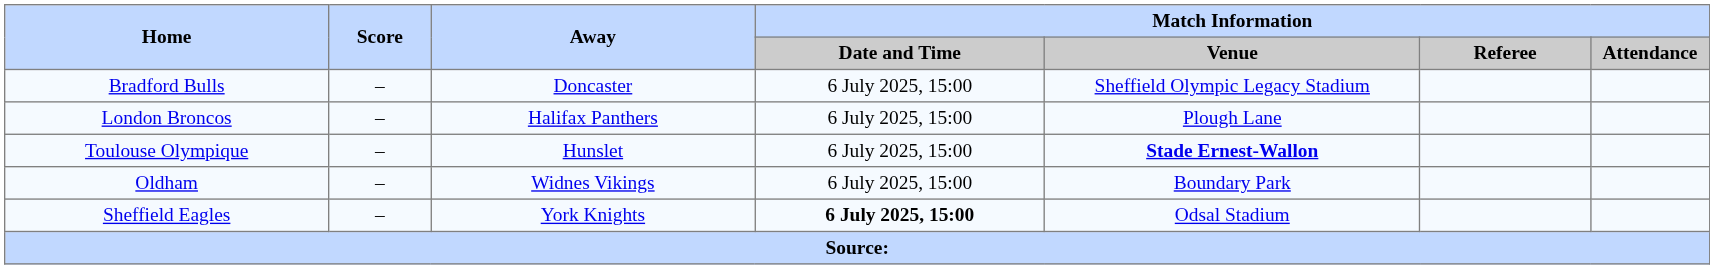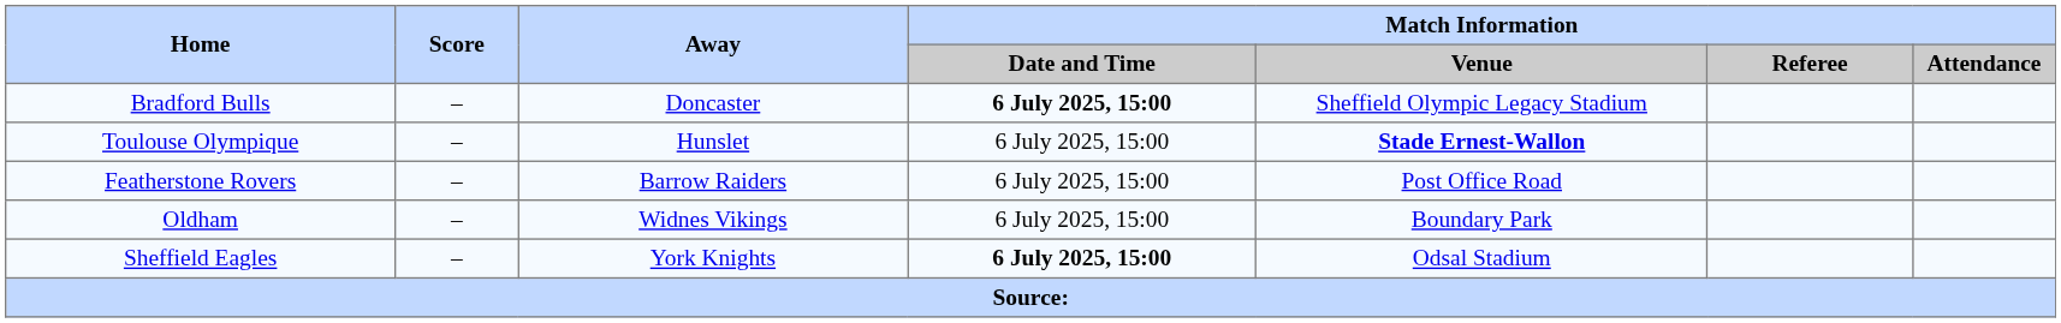 <table border=1 style="border-collapse:collapse; font-size:90%; text-align:center;" cellpadding=3 cellspacing=0 width=100%>
 <tr bgcolor=#C1D8FF>
 <th scope="col" rowspan=2 width=19%>Home</th>
 <th scope="col" rowspan=2 width=6%>Score</th>
 <th scope="col" rowspan=2 width=19%>Away</th>
 <th colspan=4>Match Information</th>
 </tr>
 <tr bgcolor=#CCCCCC>
 <th scope="col" width=17%>Date and Time</th>
 <th scope="col" width=22%>Venue</th>
 <th scope="col" width=10%>Referee</th>
 <th scope="col" width=7%>Attendance</th>
 </tr>
 <tr bgcolor=#F5FAFF>
 <td> <a href='#'>Bradford Bulls</a></td>
 <td>–</td>
 <td> <a href='#'>Doncaster</a></td>
-<td>6 July 2025, 15:00</td>
+<td><strong>6 July 2025, 15:00</strong></td>
 <td><a href='#'>Sheffield Olympic Legacy Stadium</a></td>
-<td></td>
-<td></td>
-</tr>
-<tr bgcolor=#F5FAFF>
-<td> <a href='#'>London Broncos</a></td>
-<td>–</td>
-<td> <a href='#'>Halifax Panthers</a></td>
-<td>6 July 2025, 15:00</td>
-<td><a href='#'>Plough Lane</a></td>
 <td></td>
 <td></td>
 </tr>
 <tr bgcolor=#F5FAFF>
 <td> <a href='#'>Toulouse Olympique</a></td>
 <td>–</td>
 <td> <a href='#'>Hunslet</a></td>
 <td>6 July 2025, 15:00</td>
 <td><strong><a href='#'>Stade Ernest-Wallon</a></strong></td>
+<td></td>
+<td></td>
+</tr>
+<tr bgcolor=#F5FAFF>
+<td> <a href='#'>Featherstone Rovers</a></td>
+<td>–</td>
+<td> <a href='#'>Barrow Raiders</a></td>
+<td>6 July 2025, 15:00</td>
+<td><a href='#'>Post Office Road</a></td>
 <td></td>
 <td></td>
 </tr>
 <tr bgcolor=#F5FAFF>
 <td> <a href='#'>Oldham</a></td>
 <td>–</td>
 <td> <a href='#'>Widnes Vikings</a></td>
 <td>6 July 2025, 15:00</td>
 <td><a href='#'>Boundary Park</a></td>
 <td></td>
 <td></td>
 </tr>
 <tr bgcolor=#F5FAFF>
 <td> <a href='#'>Sheffield Eagles</a></td>
 <td>–</td>
 <td> <a href='#'>York Knights</a></td>
 <td><strong>6 July 2025, 15:00</strong></td>
 <td><a href='#'>Odsal Stadium</a></td>
 <td></td>
 <td></td>
 </tr>
 <tr style="background:#c1d8ff;">
 <th colspan=7>Source:</th>
 </tr>
 </table>
